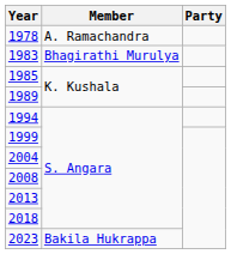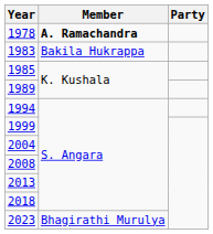 <table class="wikitable sortable">
 <tr>
 <th>Year</th>
 <th>Member</th>
 <th colspan="2">Party</th>
 </tr>
 <tr>
 <td><a href='#'>1978</a></td>
-<td>A. Ramachandra</td>
+<td><strong>A. Ramachandra</strong></td>
 <td></td>
 </tr>
 <tr>
 <td><a href='#'>1983</a></td>
-<td><a href='#'>Bhagirathi Murulya</a></td>
+<td><a href='#'>Bakila Hukrappa</a></td>
 <td></td>
 </tr>
 <tr>
 <td><a href='#'>1985</a></td>
 <td rowspan="2">K. Kushala</td>
 <td></td>
 </tr>
 <tr>
 <td><a href='#'>1989</a></td>
 </tr>
 <tr>
 <td><a href='#'>1994</a></td>
 <td rowspan="6"><a href='#'>S. Angara</a></td>
 <td></td>
 </tr>
 <tr>
 <td><a href='#'>1999</a></td>
 </tr>
 <tr>
 <td><a href='#'>2004</a></td>
 </tr>
 <tr>
 <td><a href='#'>2008</a></td>
 </tr>
 <tr>
 <td><a href='#'>2013</a></td>
 </tr>
 <tr>
 <td><a href='#'>2018</a></td>
 </tr>
 <tr>
 <td><a href='#'>2023</a></td>
-<td><a href='#'>Bakila Hukrappa</a></td>
+<td><a href='#'>Bhagirathi Murulya</a></td>
 </tr>
 </table>
